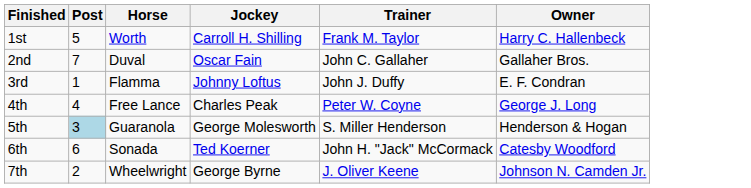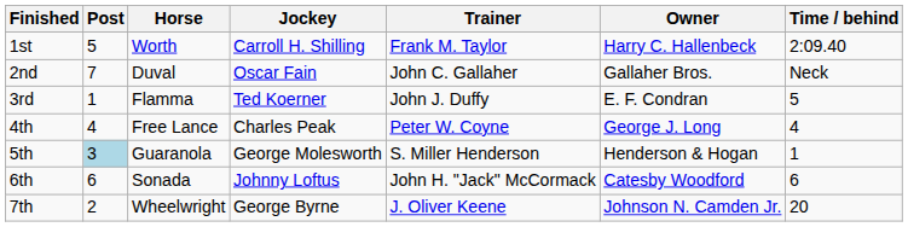 <table class="wikitable">
 <tr>
 <th>Finished</th>
 <th>Post</th>
 <th>Horse</th>
 <th>Jockey</th>
 <th>Trainer</th>
 <th>Owner</th>
+<th>Time / behind</th>
 </tr>
 <tr>
 <td>1st</td>
 <td>5</td>
 <td><a href='#'>Worth</a></td>
 <td><a href='#'>Carroll H. Shilling</a></td>
 <td><a href='#'>Frank M. Taylor</a></td>
 <td><a href='#'>Harry C. Hallenbeck</a></td>
+<td>2:09.40</td>
 </tr>
 <tr>
 <td>2nd</td>
 <td>7</td>
 <td>Duval</td>
 <td><a href='#'>Oscar Fain</a></td>
 <td>John C. Gallaher</td>
 <td>Gallaher Bros.</td>
+<td>Neck</td>
 </tr>
 <tr>
 <td>3rd</td>
 <td>1</td>
 <td>Flamma</td>
-<td><a href='#'>Johnny Loftus</a></td>
+<td><a href='#'>Ted Koerner</a></td>
 <td>John J. Duffy</td>
 <td>E. F. Condran</td>
+<td>5</td>
 </tr>
 <tr>
 <td>4th</td>
 <td>4</td>
 <td>Free Lance</td>
 <td>Charles Peak</td>
 <td><a href='#'>Peter W. Coyne</a></td>
 <td><a href='#'>George J. Long</a></td>
+<td>4</td>
 </tr>
 <tr>
 <td>5th</td>
 <td style="background: lightblue;">3</td>
 <td>Guaranola</td>
 <td>George Molesworth</td>
 <td>S. Miller Henderson</td>
 <td>Henderson & Hogan</td>
+<td>1</td>
 </tr>
 <tr>
 <td>6th</td>
 <td>6</td>
 <td>Sonada</td>
-<td><a href='#'>Ted Koerner</a></td>
+<td><a href='#'>Johnny Loftus</a></td>
 <td>John H. "Jack" McCormack</td>
 <td><a href='#'>Catesby Woodford</a></td>
+<td>6</td>
 </tr>
 <tr>
 <td>7th</td>
 <td>2</td>
 <td>Wheelwright</td>
 <td>George Byrne</td>
 <td><a href='#'>J. Oliver Keene</a></td>
 <td><a href='#'>Johnson N. Camden Jr.</a></td>
+<td>20</td>
 </tr>
 </table>
